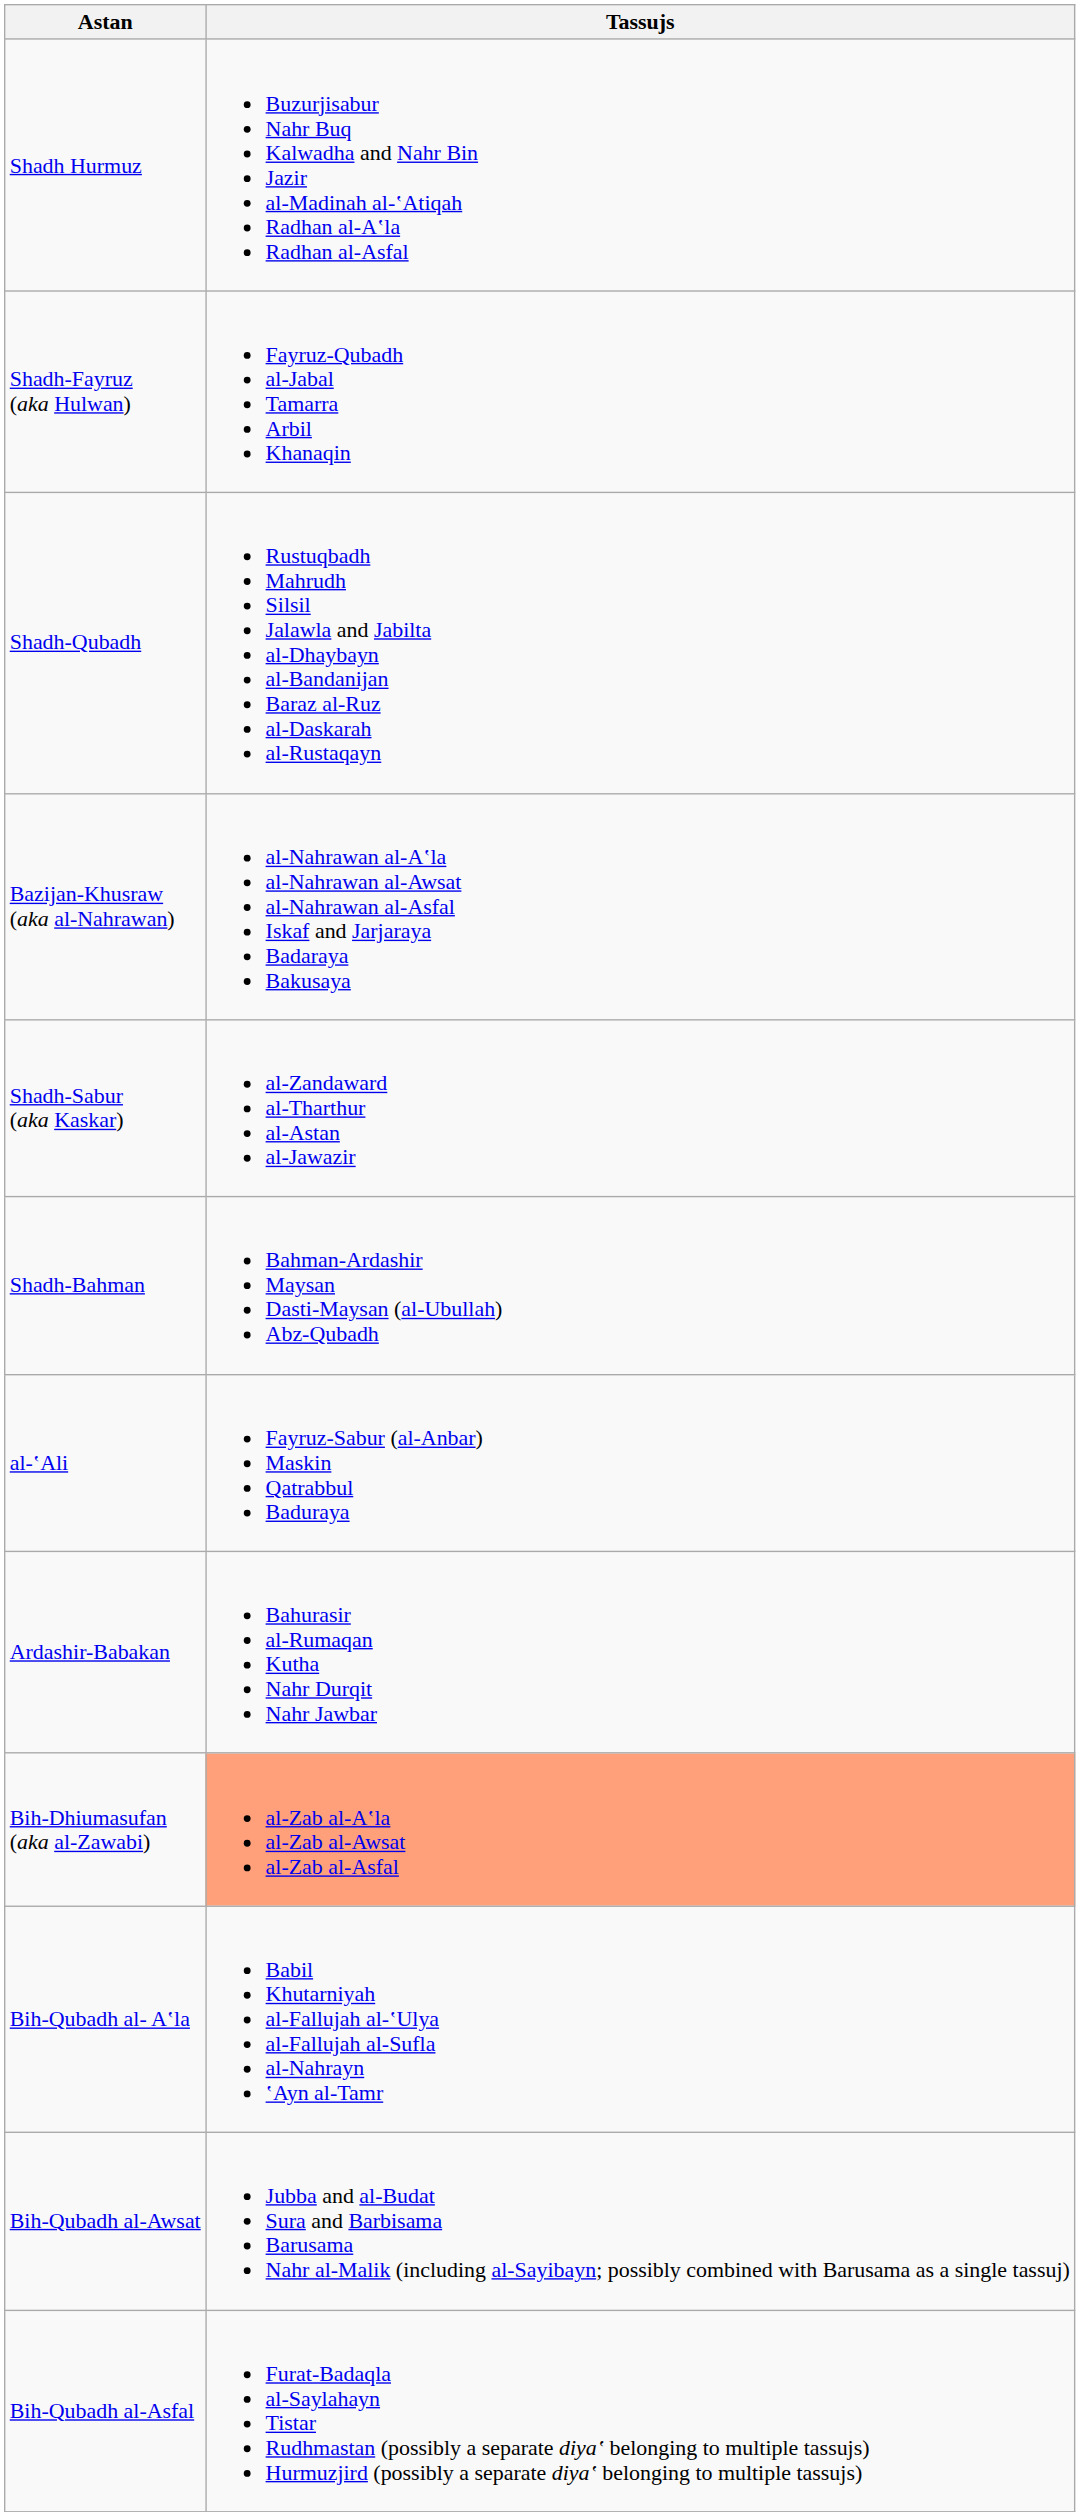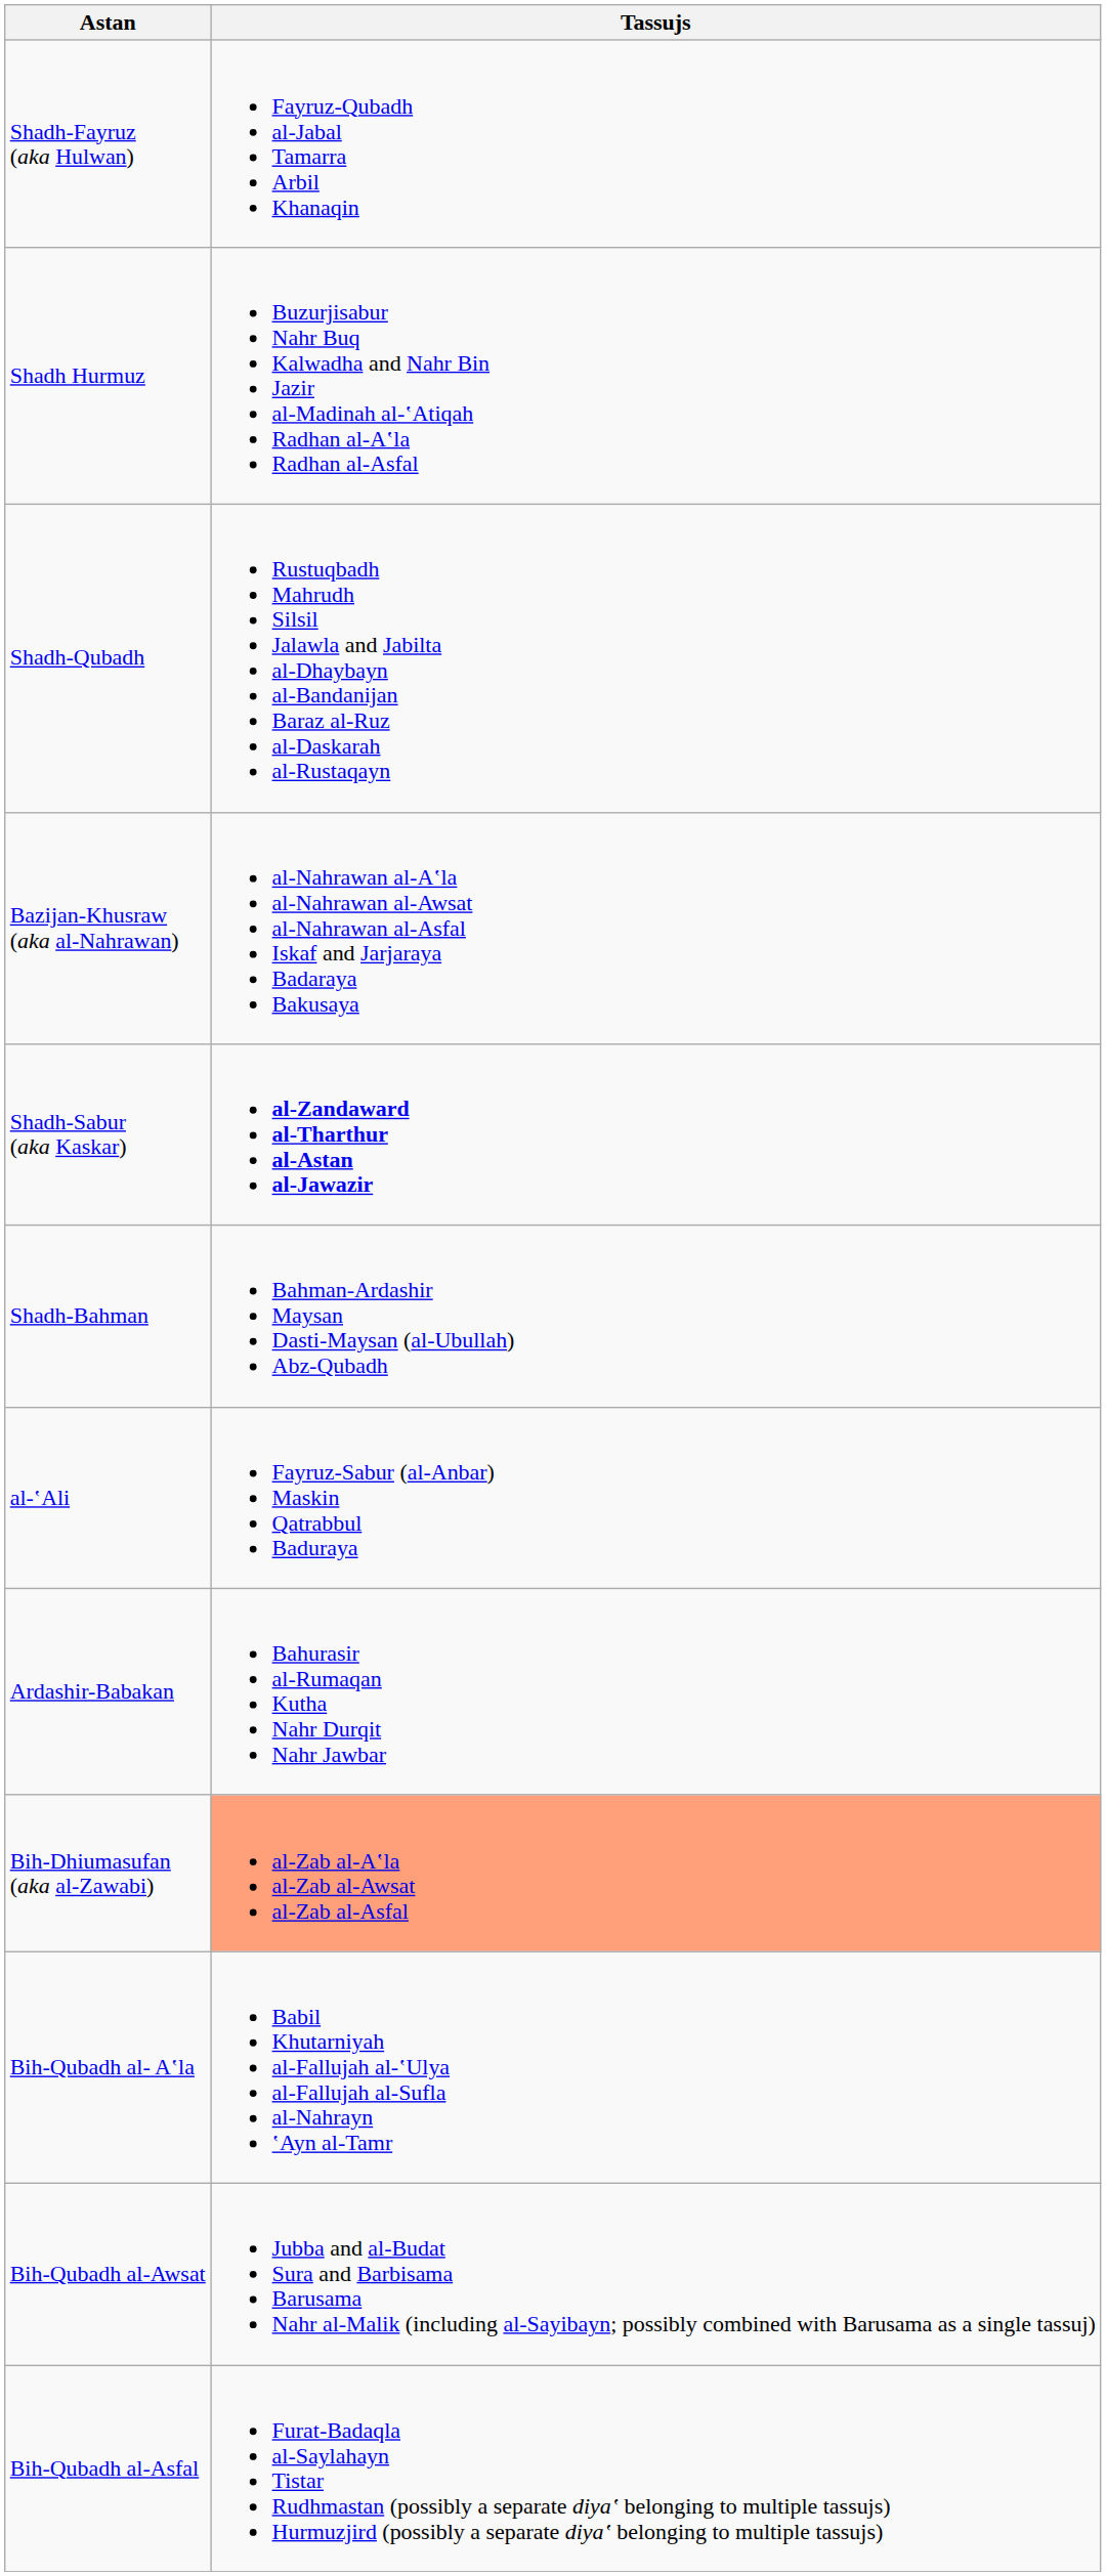 <table class="wikitable">
 <tr>
 <th>Astan</th>
 <th>Tassujs</th>
 </tr>
 <tr>
+<td><a href='#'>Shadh-Fayruz</a><br>(<em>aka</em> <a href='#'>Hulwan</a>)</td>
+<td><br><ul><li><a href='#'>Fayruz-Qubadh</a></li><li><a href='#'>al-Jabal</a></li><li><a href='#'>Tamarra</a></li><li><a href='#'>Arbil</a></li><li><a href='#'>Khanaqin</a></li></ul></td>
+</tr>
+<tr>
 <td><a href='#'>Shadh Hurmuz</a></td>
 <td><br><ul><li><a href='#'>Buzurjisabur</a></li><li><a href='#'>Nahr Buq</a></li><li><a href='#'>Kalwadha</a> and <a href='#'>Nahr Bin</a></li><li><a href='#'>Jazir</a></li><li><a href='#'>al-Madinah al-ʽAtiqah</a></li><li><a href='#'>Radhan al-Aʽla</a></li><li><a href='#'>Radhan al-Asfal</a></li></ul></td>
-</tr>
-<tr>
-<td><a href='#'>Shadh-Fayruz</a><br>(<em>aka</em> <a href='#'>Hulwan</a>)</td>
-<td><br><ul><li><a href='#'>Fayruz-Qubadh</a></li><li><a href='#'>al-Jabal</a></li><li><a href='#'>Tamarra</a></li><li><a href='#'>Arbil</a></li><li><a href='#'>Khanaqin</a></li></ul></td>
 </tr>
 <tr>
 <td><a href='#'>Shadh-Qubadh</a></td>
 <td><br><ul><li><a href='#'>Rustuqbadh</a></li><li><a href='#'>Mahrudh</a></li><li><a href='#'>Silsil</a></li><li><a href='#'>Jalawla</a> and <a href='#'>Jabilta</a></li><li><a href='#'>al-Dhaybayn</a></li><li><a href='#'>al-Bandanijan</a></li><li><a href='#'>Baraz al-Ruz</a></li><li><a href='#'>al-Daskarah</a></li><li><a href='#'>al-Rustaqayn</a></li></ul></td>
 </tr>
 <tr>
 <td><a href='#'>Bazijan-Khusraw</a><br>(<em>aka</em> <a href='#'>al-Nahrawan</a>)</td>
 <td><br><ul><li><a href='#'>al-Nahrawan al-Aʽla</a></li><li><a href='#'>al-Nahrawan al-Awsat</a></li><li><a href='#'>al-Nahrawan al-Asfal</a></li><li><a href='#'>Iskaf</a> and <a href='#'>Jarjaraya</a></li><li><a href='#'>Badaraya</a></li><li><a href='#'>Bakusaya</a></li></ul></td>
 </tr>
 <tr>
 <td><a href='#'>Shadh-Sabur</a><br>(<em>aka</em> <a href='#'>Kaskar</a>)</td>
-<td><br><ul><li><a href='#'>al-Zandaward</a></li><li><a href='#'>al-Tharthur</a></li><li><a href='#'>al-Astan</a></li><li><a href='#'>al-Jawazir</a></li></ul></td>
+<td><strong><br><ul><li><a href='#'>al-Zandaward</a></li><li><a href='#'>al-Tharthur</a></li><li><a href='#'>al-Astan</a></li><li><a href='#'>al-Jawazir</a></li></ul></strong></td>
 </tr>
 <tr>
 <td><a href='#'>Shadh-Bahman</a></td>
 <td><br><ul><li><a href='#'>Bahman-Ardashir</a></li><li><a href='#'>Maysan</a></li><li><a href='#'>Dasti-Maysan</a> (<a href='#'>al-Ubullah</a>)</li><li><a href='#'>Abz-Qubadh</a></li></ul></td>
 </tr>
 <tr>
 <td><a href='#'>al-ʽAli</a></td>
 <td><br><ul><li><a href='#'>Fayruz-Sabur</a> (<a href='#'>al-Anbar</a>)</li><li><a href='#'>Maskin</a></li><li><a href='#'>Qatrabbul</a></li><li><a href='#'>Baduraya</a></li></ul></td>
 </tr>
 <tr>
 <td><a href='#'>Ardashir-Babakan</a></td>
 <td><br><ul><li><a href='#'>Bahurasir</a></li><li><a href='#'>al-Rumaqan</a></li><li><a href='#'>Kutha</a></li><li><a href='#'>Nahr Durqit</a></li><li><a href='#'>Nahr Jawbar</a></li></ul></td>
 </tr>
 <tr>
 <td><a href='#'>Bih-Dhiumasufan</a><br>(<em>aka</em> <a href='#'>al-Zawabi</a>)</td>
 <td style="background: lightsalmon;"><br><ul><li><a href='#'>al-Zab al-Aʽla</a></li><li><a href='#'>al-Zab al-Awsat</a></li><li><a href='#'>al-Zab al-Asfal</a></li></ul></td>
 </tr>
 <tr>
 <td><a href='#'>Bih-Qubadh al- Aʽla</a></td>
 <td><br><ul><li><a href='#'>Babil</a></li><li><a href='#'>Khutarniyah</a></li><li><a href='#'>al-Fallujah al-ʽUlya</a></li><li><a href='#'>al-Fallujah al-Sufla</a></li><li><a href='#'>al-Nahrayn</a></li><li><a href='#'>ʽAyn al-Tamr</a></li></ul></td>
 </tr>
 <tr>
 <td><a href='#'>Bih-Qubadh al-Awsat</a></td>
 <td><br><ul><li><a href='#'>Jubba</a> and <a href='#'>al-Budat</a></li><li><a href='#'>Sura</a> and <a href='#'>Barbisama</a></li><li><a href='#'>Barusama</a></li><li><a href='#'>Nahr al-Malik</a> (including <a href='#'>al-Sayibayn</a>; possibly combined with Barusama as a single tassuj)</li></ul></td>
 </tr>
 <tr>
 <td><a href='#'>Bih-Qubadh al-Asfal</a></td>
 <td><br><ul><li><a href='#'>Furat-Badaqla</a></li><li><a href='#'>al-Saylahayn</a></li><li><a href='#'>Tistar</a></li><li><a href='#'>Rudhmastan</a> (possibly a separate <em>diyaʽ</em> belonging to multiple tassujs)</li><li><a href='#'>Hurmuzjird</a> (possibly a separate <em>diyaʽ</em> belonging to multiple tassujs)</li></ul></td>
 </tr>
 </table>
